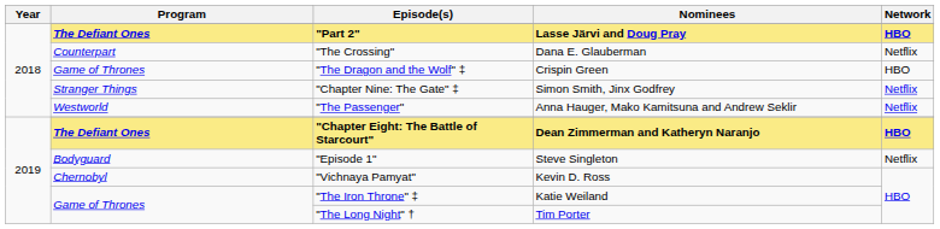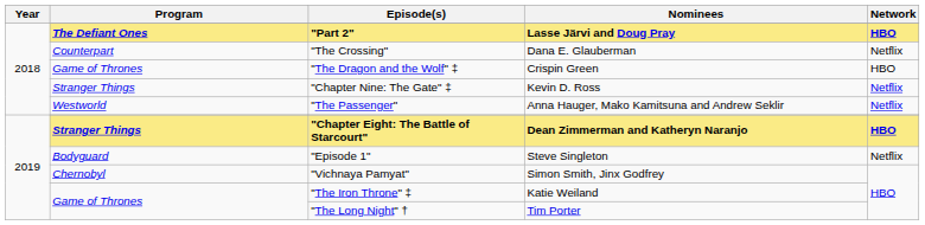 <table class="wikitable" style="width:100%">
 <tr bgcolor="#bebebe">
 <th width="5%">Year</th>
 <th width="30%">Program</th>
 <th width="25%">Episode(s)</th>
 <th width="40%">Nominees</th>
 <th width="5%">Network</th>
 </tr>
 <tr>
 <td rowspan=6 style="text-align:center">2018<br></td>
 </tr>
 <tr style="background:#FAEB86">
 <td><strong><em><a href='#'>The Defiant Ones</a></em></strong></td>
 <td><strong>"Part 2"</strong></td>
 <td><strong>Lasse Järvi and <a href='#'>Doug Pray</a></strong></td>
 <td><strong><a href='#'>HBO</a></strong></td>
 </tr>
 <tr>
 <td><em><a href='#'>Counterpart</a></em></td>
 <td>"The Crossing"</td>
 <td>Dana E. Glauberman</td>
 <td>Netflix</td>
 </tr>
 <tr>
 <td><em><a href='#'>Game of Thrones</a></em></td>
 <td>"<a href='#'>The Dragon and the Wolf</a>" ‡</td>
 <td>Crispin Green</td>
 <td>HBO</td>
 </tr>
 <tr>
 <td><em><a href='#'>Stranger Things</a></em></td>
 <td>"Chapter Nine: The Gate" ‡</td>
-<td>Simon Smith, Jinx Godfrey</td>
+<td>Kevin D. Ross</td>
 <td><a href='#'>Netflix</a></td>
 </tr>
 <tr>
 <td><em><a href='#'>Westworld</a></em></td>
 <td>"<a href='#'>The Passenger</a>"</td>
 <td>Anna Hauger, Mako Kamitsuna and Andrew Seklir</td>
 <td><a href='#'>Netflix</a></td>
 </tr>
 <tr>
 <td rowspan=6 style="text-align:center">2019<br></td>
 </tr>
 <tr style="background:#FAEB86">
-<td><strong><em><a href='#'>The Defiant Ones</a></em></strong></td>
+<td><strong><em><a href='#'>Stranger Things</a></em></strong></td>
 <td><strong>"Chapter Eight: The Battle of Starcourt"</strong></td>
 <td><strong>Dean Zimmerman and Katheryn Naranjo</strong></td>
 <td><strong><a href='#'>HBO</a></strong></td>
 </tr>
 <tr>
 <td><em><a href='#'>Bodyguard</a></em></td>
 <td>"Episode 1"</td>
 <td>Steve Singleton</td>
 <td>Netflix</td>
 </tr>
 <tr>
 <td><em><a href='#'>Chernobyl</a></em></td>
 <td>"Vichnaya Pamyat"</td>
-<td>Kevin D. Ross</td>
+<td>Simon Smith, Jinx Godfrey</td>
 <td rowspan="3"><a href='#'>HBO</a></td>
 </tr>
 <tr>
 <td rowspan="2"><em><a href='#'>Game of Thrones</a></em></td>
 <td>"<a href='#'>The Iron Throne</a>" ‡</td>
 <td>Katie Weiland</td>
 </tr>
 <tr>
 <td>"<a href='#'>The Long Night</a>" †</td>
 <td><a href='#'>Tim Porter</a></td>
 </tr>
 </table>
